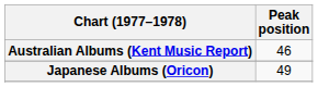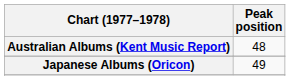 <table class="wikitable sortable plainrowheaders">
 <tr>
 <th>Chart (1977–1978)</th>
 <th>Peak<br>position</th>
 </tr>
 <tr>
 <th scope="row">Australian Albums (<a href='#'>Kent Music Report</a>)</th>
-<td align="center">46</td>
+<td align="center">48</td>
 </tr>
 <tr>
 </tr>
 <tr>
 </tr>
 <tr>
 <th scope="row">Japanese Albums (<a href='#'>Oricon</a>)</th>
 <td align="center">49</td>
 </tr>
 <tr>
 </tr>
 <tr>
 </tr>
 <tr>
 </tr>
 <tr>
 </tr>
 <tr>
 </tr>
 </table>
